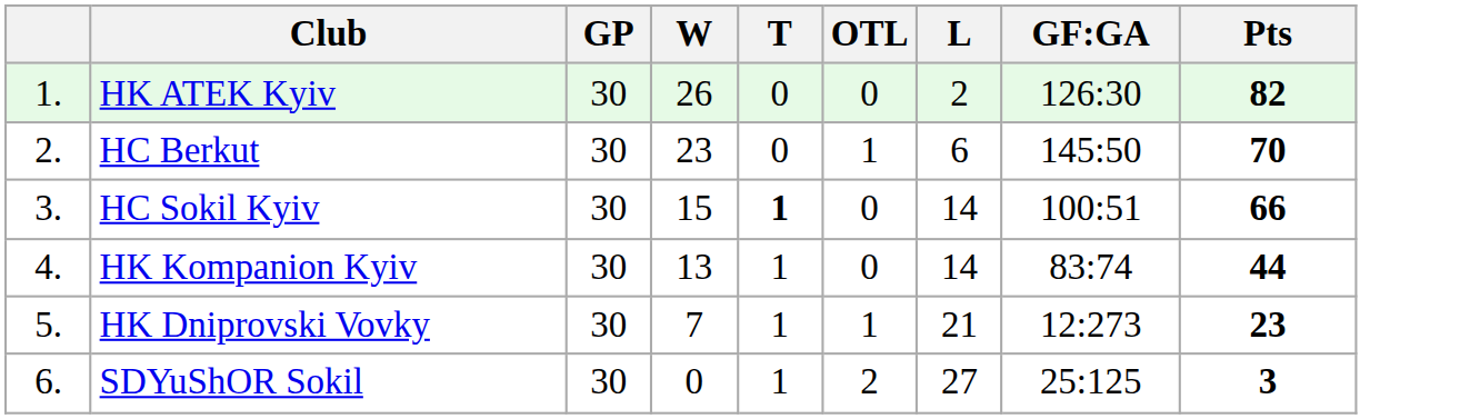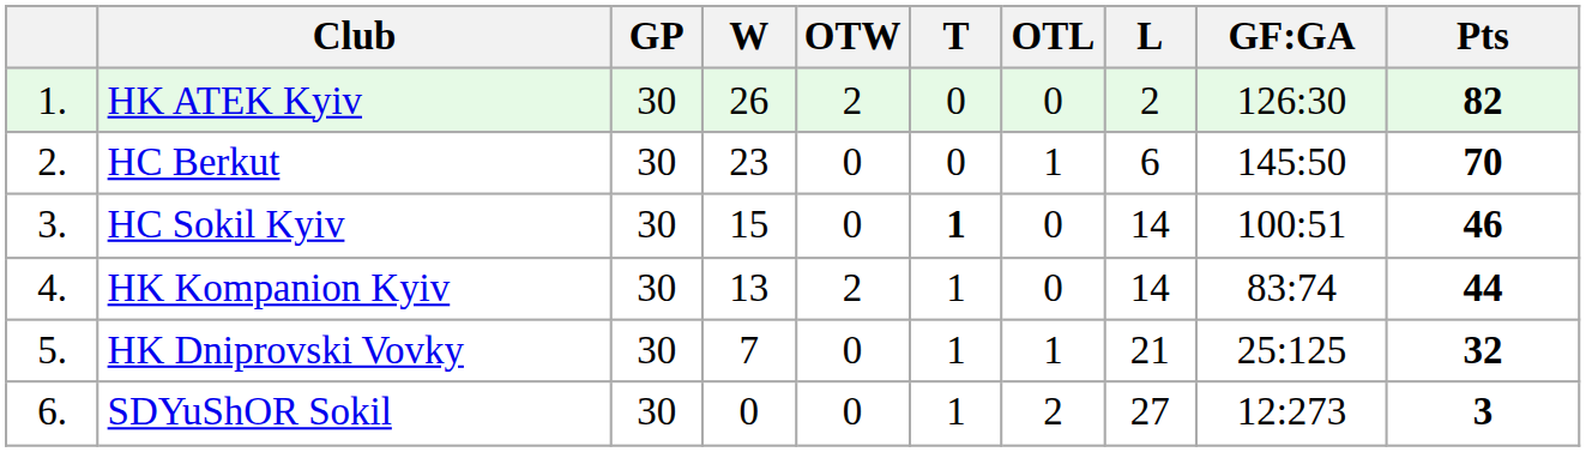 <table class="wikitable">
 <tr>
 <th width="30"></th>
 <th width="200">Club</th>
 <th width="30">GP</th>
 <th width="30">W</th>
+<th width="30">OTW</th>
 <th width="30">T</th>
 <th width="30">OTL</th>
 <th width="30">L</th>
 <th width="70">GF:GA</th>
 <th width="70">Pts</th>
 </tr>
 <tr bgcolor="#e6fae6" align="center">
 <td>1.</td>
 <td align="left"><a href='#'>HK ATEK Kyiv</a></td>
 <td>30</td>
 <td>26</td>
+<td>2</td>
 <td>0</td>
 <td>0</td>
 <td>2</td>
 <td>126:30</td>
 <td><strong>82</strong></td>
 </tr>
 <tr bgcolor="#FFFFFF" align="center">
 <td>2.</td>
 <td align="left"><a href='#'>HC Berkut</a></td>
 <td>30</td>
 <td>23</td>
 <td>0</td>
+<td>0</td>
 <td>1</td>
 <td>6</td>
 <td>145:50</td>
 <td><strong>70</strong></td>
 </tr>
 <tr bgcolor="#FFFFFF" align="center">
 <td>3.</td>
 <td align="left"><a href='#'>HC Sokil Kyiv</a></td>
 <td>30</td>
 <td>15</td>
+<td>0</td>
 <td><strong>1</strong></td>
 <td>0</td>
 <td>14</td>
 <td>100:51</td>
-<td><strong>66</strong></td>
+<td><strong>46</strong></td>
 </tr>
 <tr bgcolor="#FFFFFF" align="center">
 <td>4.</td>
 <td align="left"><a href='#'>HK Kompanion Kyiv</a></td>
 <td>30</td>
 <td>13</td>
+<td>2</td>
 <td>1</td>
 <td>0</td>
 <td>14</td>
 <td>83:74</td>
 <td><strong>44</strong></td>
 </tr>
 <tr bgcolor="#FFFFFF" align="center">
 <td>5.</td>
 <td align="left"><a href='#'>HK Dniprovski Vovky</a></td>
 <td>30</td>
 <td>7</td>
+<td>0</td>
 <td>1</td>
 <td>1</td>
 <td>21</td>
-<td>12:273</td>
-<td><strong>23</strong></td>
+<td>25:125</td>
+<td><strong>32</strong></td>
 </tr>
 <tr bgcolor="#FFFFFF" align="center">
 <td>6.</td>
 <td align="left"><a href='#'>SDYuShOR Sokil</a></td>
 <td>30</td>
 <td>0</td>
+<td>0</td>
 <td>1</td>
 <td>2</td>
 <td>27</td>
-<td>25:125</td>
+<td>12:273</td>
 <td><strong>3</strong></td>
 </tr>
 </table>
